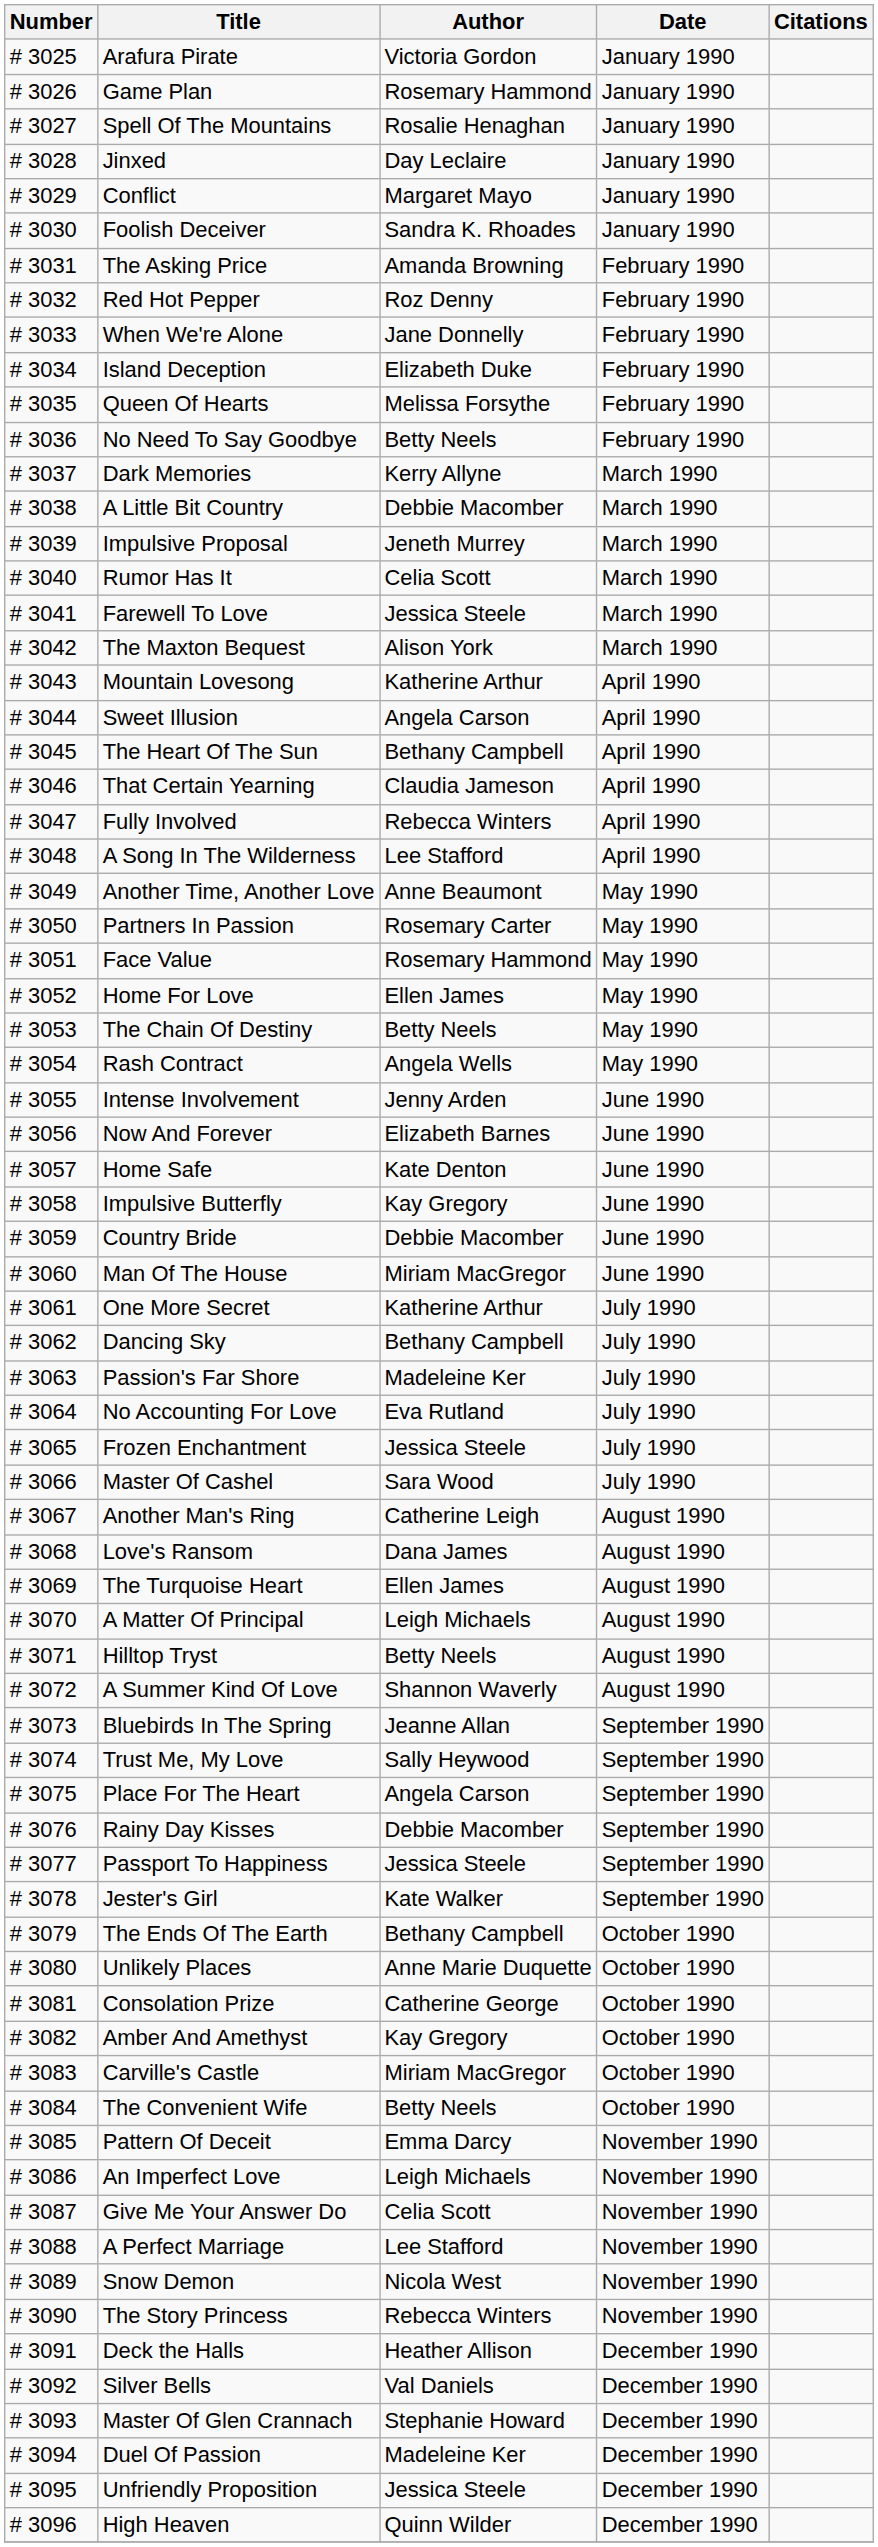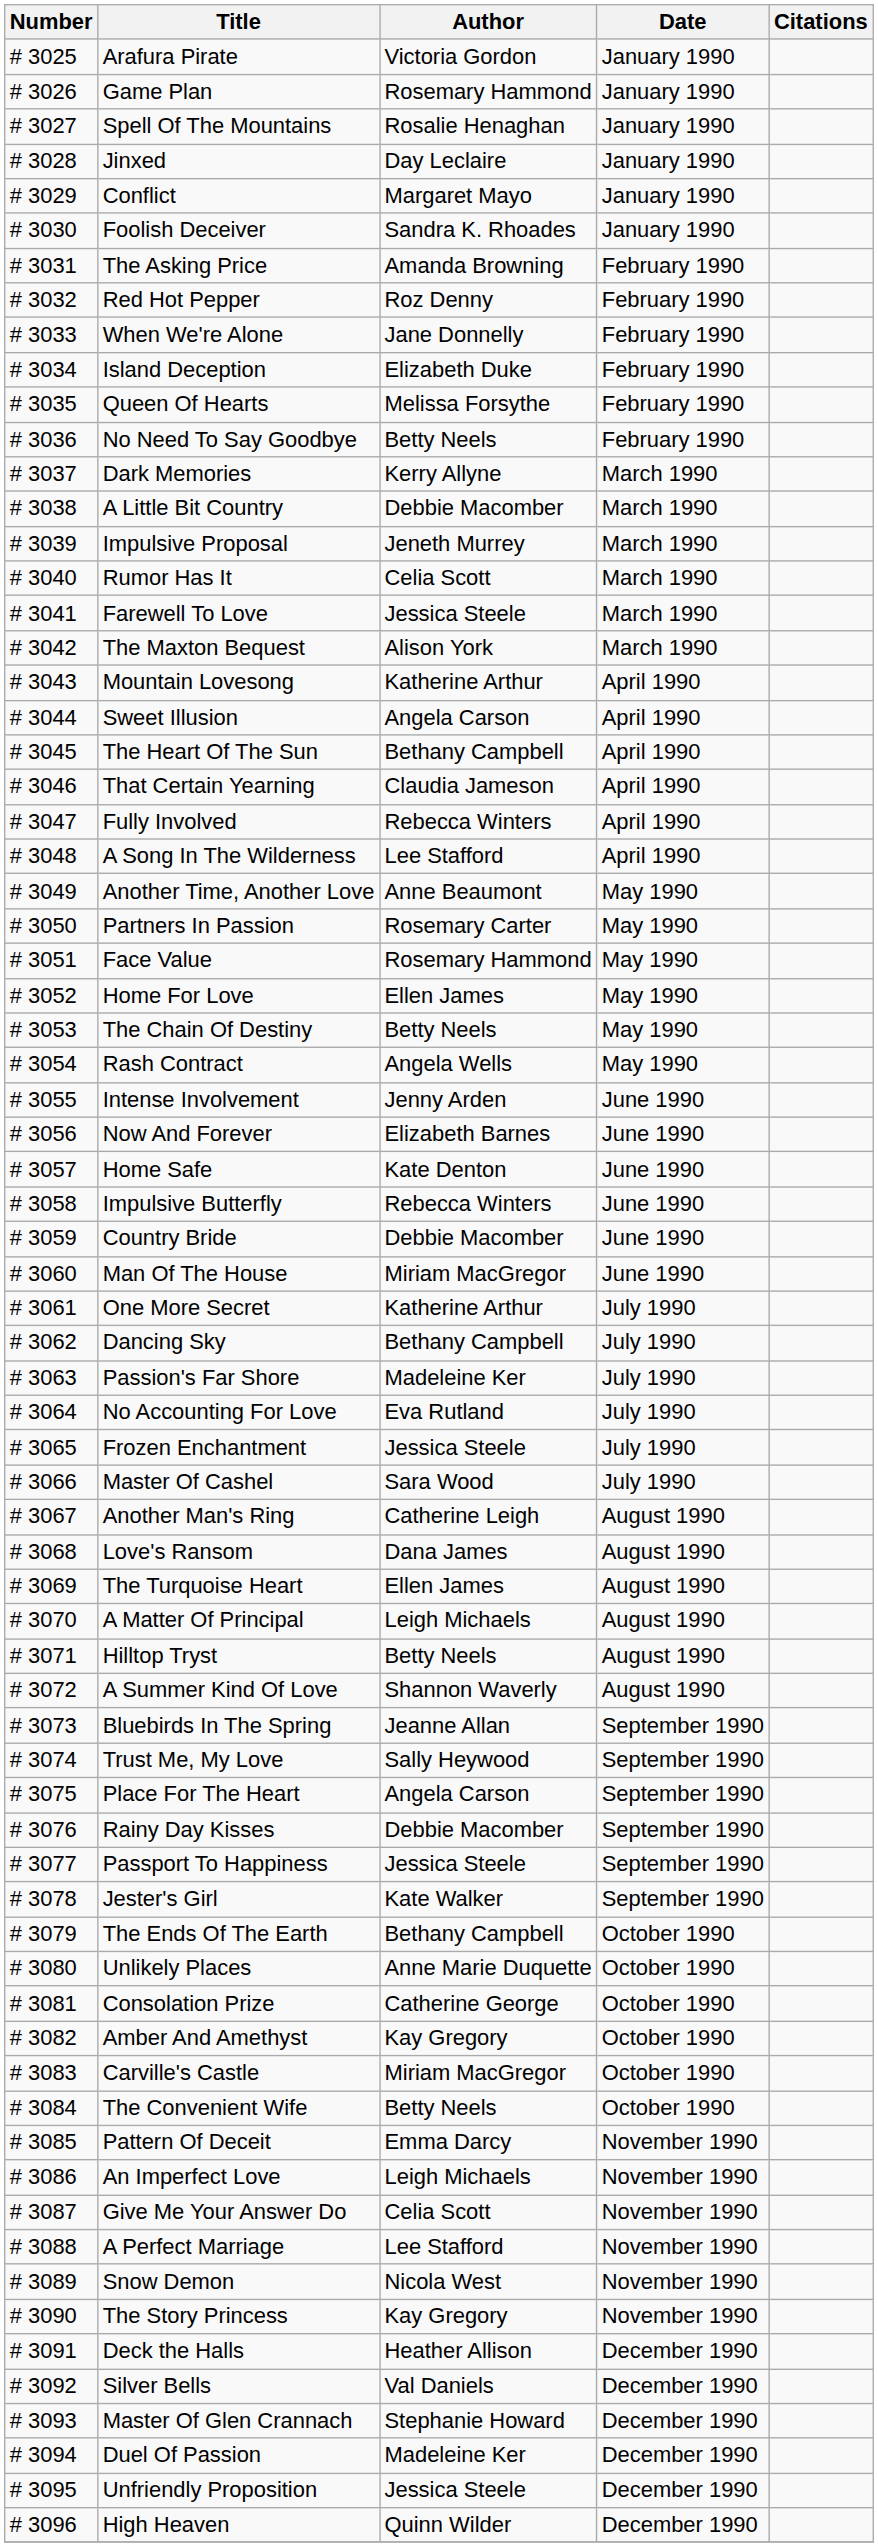 <table class="wikitable sortable">
 <tr>
 <th>Number</th>
 <th>Title</th>
 <th>Author</th>
 <th>Date</th>
 <th>Citations</th>
 </tr>
 <tr>
 <td># 3025</td>
 <td>Arafura Pirate</td>
 <td>Victoria Gordon</td>
 <td>January 1990</td>
 <td></td>
 </tr>
 <tr>
 <td># 3026</td>
 <td>Game Plan</td>
 <td>Rosemary Hammond</td>
 <td>January 1990</td>
 <td></td>
 </tr>
 <tr>
 <td># 3027</td>
 <td>Spell Of The Mountains</td>
 <td>Rosalie Henaghan</td>
 <td>January 1990</td>
 <td></td>
 </tr>
 <tr>
 <td># 3028</td>
 <td>Jinxed</td>
 <td>Day Leclaire</td>
 <td>January 1990</td>
 <td></td>
 </tr>
 <tr>
 <td># 3029</td>
 <td>Conflict</td>
 <td>Margaret Mayo</td>
 <td>January 1990</td>
 <td></td>
 </tr>
 <tr>
 <td># 3030</td>
 <td>Foolish Deceiver</td>
 <td>Sandra K. Rhoades</td>
 <td>January 1990</td>
 <td></td>
 </tr>
 <tr>
 <td># 3031</td>
 <td>The Asking Price</td>
 <td>Amanda Browning</td>
 <td>February 1990</td>
 <td></td>
 </tr>
 <tr>
 <td># 3032</td>
 <td>Red Hot Pepper</td>
 <td>Roz Denny</td>
 <td>February 1990</td>
 <td></td>
 </tr>
 <tr>
 <td># 3033</td>
 <td>When We're Alone</td>
 <td>Jane Donnelly</td>
 <td>February 1990</td>
 <td></td>
 </tr>
 <tr>
 <td># 3034</td>
 <td>Island Deception</td>
 <td>Elizabeth Duke</td>
 <td>February 1990</td>
 <td></td>
 </tr>
 <tr>
 <td># 3035</td>
 <td>Queen Of Hearts</td>
 <td>Melissa Forsythe</td>
 <td>February 1990</td>
 <td></td>
 </tr>
 <tr>
 <td># 3036</td>
 <td>No Need To Say Goodbye</td>
 <td>Betty Neels</td>
 <td>February 1990</td>
 <td></td>
 </tr>
 <tr>
 <td># 3037</td>
 <td>Dark Memories</td>
 <td>Kerry Allyne</td>
 <td>March 1990</td>
 <td></td>
 </tr>
 <tr>
 <td># 3038</td>
 <td>A Little Bit Country</td>
 <td>Debbie Macomber</td>
 <td>March 1990</td>
 <td></td>
 </tr>
 <tr>
 <td># 3039</td>
 <td>Impulsive Proposal</td>
 <td>Jeneth Murrey</td>
 <td>March 1990</td>
 <td></td>
 </tr>
 <tr>
 <td># 3040</td>
 <td>Rumor Has It</td>
 <td>Celia Scott</td>
 <td>March 1990</td>
 <td></td>
 </tr>
 <tr>
 <td># 3041</td>
 <td>Farewell To Love</td>
 <td>Jessica Steele</td>
 <td>March 1990</td>
 <td></td>
 </tr>
 <tr>
 <td># 3042</td>
 <td>The Maxton Bequest</td>
 <td>Alison York</td>
 <td>March 1990</td>
 <td></td>
 </tr>
 <tr>
 <td># 3043</td>
 <td>Mountain Lovesong</td>
 <td>Katherine Arthur</td>
 <td>April 1990</td>
 <td></td>
 </tr>
 <tr>
 <td># 3044</td>
 <td>Sweet Illusion</td>
 <td>Angela Carson</td>
 <td>April 1990</td>
 <td></td>
 </tr>
 <tr>
 <td># 3045</td>
 <td>The Heart Of The Sun</td>
 <td>Bethany Campbell</td>
 <td>April 1990</td>
 <td></td>
 </tr>
 <tr>
 <td># 3046</td>
 <td>That Certain Yearning</td>
 <td>Claudia Jameson</td>
 <td>April 1990</td>
 <td></td>
 </tr>
 <tr>
 <td># 3047</td>
 <td>Fully Involved</td>
 <td>Rebecca Winters</td>
 <td>April 1990</td>
 <td></td>
 </tr>
 <tr>
 <td># 3048</td>
 <td>A Song In The Wilderness</td>
 <td>Lee Stafford</td>
 <td>April 1990</td>
 <td></td>
 </tr>
 <tr>
 <td># 3049</td>
 <td>Another Time, Another Love</td>
 <td>Anne Beaumont</td>
 <td>May 1990</td>
 <td></td>
 </tr>
 <tr>
 <td># 3050</td>
 <td>Partners In Passion</td>
 <td>Rosemary Carter</td>
 <td>May 1990</td>
 <td></td>
 </tr>
 <tr>
 <td># 3051</td>
 <td>Face Value</td>
 <td>Rosemary Hammond</td>
 <td>May 1990</td>
 <td></td>
 </tr>
 <tr>
 <td># 3052</td>
 <td>Home For Love</td>
 <td>Ellen James</td>
 <td>May 1990</td>
 <td></td>
 </tr>
 <tr>
 <td># 3053</td>
 <td>The Chain Of Destiny</td>
 <td>Betty Neels</td>
 <td>May 1990</td>
 <td></td>
 </tr>
 <tr>
 <td># 3054</td>
 <td>Rash Contract</td>
 <td>Angela Wells</td>
 <td>May 1990</td>
 <td></td>
 </tr>
 <tr>
 <td># 3055</td>
 <td>Intense Involvement</td>
 <td>Jenny Arden</td>
 <td>June 1990</td>
 <td></td>
 </tr>
 <tr>
 <td># 3056</td>
 <td>Now And Forever</td>
 <td>Elizabeth Barnes</td>
 <td>June 1990</td>
 <td></td>
 </tr>
 <tr>
 <td># 3057</td>
 <td>Home Safe</td>
 <td>Kate Denton</td>
 <td>June 1990</td>
 <td></td>
 </tr>
 <tr>
 <td># 3058</td>
 <td>Impulsive Butterfly</td>
-<td>Kay Gregory</td>
+<td>Rebecca Winters</td>
 <td>June 1990</td>
 <td></td>
 </tr>
 <tr>
 <td># 3059</td>
 <td>Country Bride</td>
 <td>Debbie Macomber</td>
 <td>June 1990</td>
 <td></td>
 </tr>
 <tr>
 <td># 3060</td>
 <td>Man Of The House</td>
 <td>Miriam MacGregor</td>
 <td>June 1990</td>
 <td></td>
 </tr>
 <tr>
 <td># 3061</td>
 <td>One More Secret</td>
 <td>Katherine Arthur</td>
 <td>July 1990</td>
 <td></td>
 </tr>
 <tr>
 <td># 3062</td>
 <td>Dancing Sky</td>
 <td>Bethany Campbell</td>
 <td>July 1990</td>
 <td></td>
 </tr>
 <tr>
 <td># 3063</td>
 <td>Passion's Far Shore</td>
 <td>Madeleine Ker</td>
 <td>July 1990</td>
 <td></td>
 </tr>
 <tr>
 <td># 3064</td>
 <td>No Accounting For Love</td>
 <td>Eva Rutland</td>
 <td>July 1990</td>
 <td></td>
 </tr>
 <tr>
 <td># 3065</td>
 <td>Frozen Enchantment</td>
 <td>Jessica Steele</td>
 <td>July 1990</td>
 <td></td>
 </tr>
 <tr>
 <td># 3066</td>
 <td>Master Of Cashel</td>
 <td>Sara Wood</td>
 <td>July 1990</td>
 <td></td>
 </tr>
 <tr>
 <td># 3067</td>
 <td>Another Man's Ring</td>
 <td>Catherine Leigh</td>
 <td>August 1990</td>
 <td></td>
 </tr>
 <tr>
 <td># 3068</td>
 <td>Love's Ransom</td>
 <td>Dana James</td>
 <td>August 1990</td>
 <td></td>
 </tr>
 <tr>
 <td># 3069</td>
 <td>The Turquoise Heart</td>
 <td>Ellen James</td>
 <td>August 1990</td>
 <td></td>
 </tr>
 <tr>
 <td># 3070</td>
 <td>A Matter Of Principal</td>
 <td>Leigh Michaels</td>
 <td>August 1990</td>
 <td></td>
 </tr>
 <tr>
 <td># 3071</td>
 <td>Hilltop Tryst</td>
 <td>Betty Neels</td>
 <td>August 1990</td>
 <td></td>
 </tr>
 <tr>
 <td># 3072</td>
 <td>A Summer Kind Of Love</td>
 <td>Shannon Waverly</td>
 <td>August 1990</td>
 <td></td>
 </tr>
 <tr>
 <td># 3073</td>
 <td>Bluebirds In The Spring</td>
 <td>Jeanne Allan</td>
 <td>September 1990</td>
 <td></td>
 </tr>
 <tr>
 <td># 3074</td>
 <td>Trust Me, My Love</td>
 <td>Sally Heywood</td>
 <td>September 1990</td>
 <td></td>
 </tr>
 <tr>
 <td># 3075</td>
 <td>Place For The Heart</td>
 <td>Angela Carson</td>
 <td>September 1990</td>
 <td></td>
 </tr>
 <tr>
 <td># 3076</td>
 <td>Rainy Day Kisses</td>
 <td>Debbie Macomber</td>
 <td>September 1990</td>
 <td></td>
 </tr>
 <tr>
 <td># 3077</td>
 <td>Passport To Happiness</td>
 <td>Jessica Steele</td>
 <td>September 1990</td>
 <td></td>
 </tr>
 <tr>
 <td># 3078</td>
 <td>Jester's Girl</td>
 <td>Kate Walker</td>
 <td>September 1990</td>
 <td></td>
 </tr>
 <tr>
 <td># 3079</td>
 <td>The Ends Of The Earth</td>
 <td>Bethany Campbell</td>
 <td>October 1990</td>
 <td></td>
 </tr>
 <tr>
 <td># 3080</td>
 <td>Unlikely Places</td>
 <td>Anne Marie Duquette</td>
 <td>October 1990</td>
 <td></td>
 </tr>
 <tr>
 <td># 3081</td>
 <td>Consolation Prize</td>
 <td>Catherine George</td>
 <td>October 1990</td>
 <td></td>
 </tr>
 <tr>
 <td># 3082</td>
 <td>Amber And Amethyst</td>
 <td>Kay Gregory</td>
 <td>October 1990</td>
 <td></td>
 </tr>
 <tr>
 <td># 3083</td>
 <td>Carville's Castle</td>
 <td>Miriam MacGregor</td>
 <td>October 1990</td>
 <td></td>
 </tr>
 <tr>
 <td># 3084</td>
 <td>The Convenient Wife</td>
 <td>Betty Neels</td>
 <td>October 1990</td>
 <td></td>
 </tr>
 <tr>
 <td># 3085</td>
 <td>Pattern Of Deceit</td>
 <td>Emma Darcy</td>
 <td>November 1990</td>
 <td></td>
 </tr>
 <tr>
 <td># 3086</td>
 <td>An Imperfect Love</td>
 <td>Leigh Michaels</td>
 <td>November 1990</td>
 <td></td>
 </tr>
 <tr>
 <td># 3087</td>
 <td>Give Me Your Answer Do</td>
 <td>Celia Scott</td>
 <td>November 1990</td>
 <td></td>
 </tr>
 <tr>
 <td># 3088</td>
 <td>A Perfect Marriage</td>
 <td>Lee Stafford</td>
 <td>November 1990</td>
 <td></td>
 </tr>
 <tr>
 <td># 3089</td>
 <td>Snow Demon</td>
 <td>Nicola West</td>
 <td>November 1990</td>
 <td></td>
 </tr>
 <tr>
 <td># 3090</td>
 <td>The Story Princess</td>
-<td>Rebecca Winters</td>
+<td>Kay Gregory</td>
 <td>November 1990</td>
 <td></td>
 </tr>
 <tr>
 <td># 3091</td>
 <td>Deck the Halls</td>
 <td>Heather Allison</td>
 <td>December 1990</td>
 <td></td>
 </tr>
 <tr>
 <td># 3092</td>
 <td>Silver Bells</td>
 <td>Val Daniels</td>
 <td>December 1990</td>
 <td></td>
 </tr>
 <tr>
 <td># 3093</td>
 <td>Master Of Glen Crannach</td>
 <td>Stephanie Howard</td>
 <td>December 1990</td>
 <td></td>
 </tr>
 <tr>
 <td># 3094</td>
 <td>Duel Of Passion</td>
 <td>Madeleine Ker</td>
 <td>December 1990</td>
 <td></td>
 </tr>
 <tr>
 <td># 3095</td>
 <td>Unfriendly Proposition</td>
 <td>Jessica Steele</td>
 <td>December 1990</td>
 <td></td>
 </tr>
 <tr>
 <td># 3096</td>
 <td>High Heaven</td>
 <td>Quinn Wilder</td>
 <td>December 1990</td>
 <td></td>
 </tr>
 <tr>
 </tr>
 </table>
